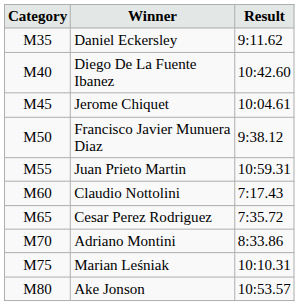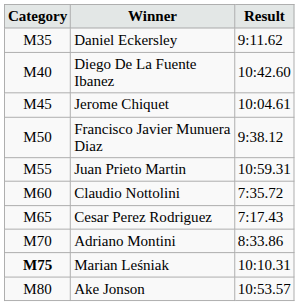 <table class="wikitable" width=35%>
 <tr>
 <td width=15% align="center" bgcolor=#E3E7E6><strong>Category</strong></td>
 <td align="center" bgcolor=#E3E7E6> <strong>Winner</strong></td>
 <td width=15% align="center" bgcolor=#E3E7E6><strong>Result</strong></td>
 </tr>
 <tr>
 <td align="center">M35</td>
 <td> Daniel Eckersley</td>
 <td>9:11.62</td>
 </tr>
 <tr>
 <td align="center">M40</td>
 <td> Diego De La Fuente Ibanez</td>
 <td>10:42.60</td>
 </tr>
 <tr>
 <td align="center">M45</td>
 <td> Jerome Chiquet</td>
 <td>10:04.61</td>
 </tr>
 <tr>
 <td align="center">M50</td>
 <td> Francisco Javier Munuera Diaz</td>
 <td>9:38.12</td>
 </tr>
 <tr>
 <td align="center">M55</td>
 <td> Juan Prieto Martin</td>
 <td>10:59.31</td>
 </tr>
 <tr>
 <td align="center">M60</td>
 <td> Claudio Nottolini</td>
-<td>7:17.43</td>
+<td>7:35.72</td>
 </tr>
 <tr>
 <td align="center">M65</td>
 <td> Cesar Perez Rodriguez</td>
-<td>7:35.72</td>
+<td>7:17.43</td>
 </tr>
 <tr>
 <td align="center">M70</td>
 <td> Adriano Montini</td>
 <td>8:33.86</td>
 </tr>
 <tr>
-<td align="center">M75</td>
+<td align="center"><strong>M75</strong></td>
 <td> Marian Leśniak</td>
 <td>10:10.31</td>
 </tr>
 <tr>
 <td align="center">M80</td>
 <td> Ake Jonson</td>
 <td>10:53.57</td>
 </tr>
 </table>
